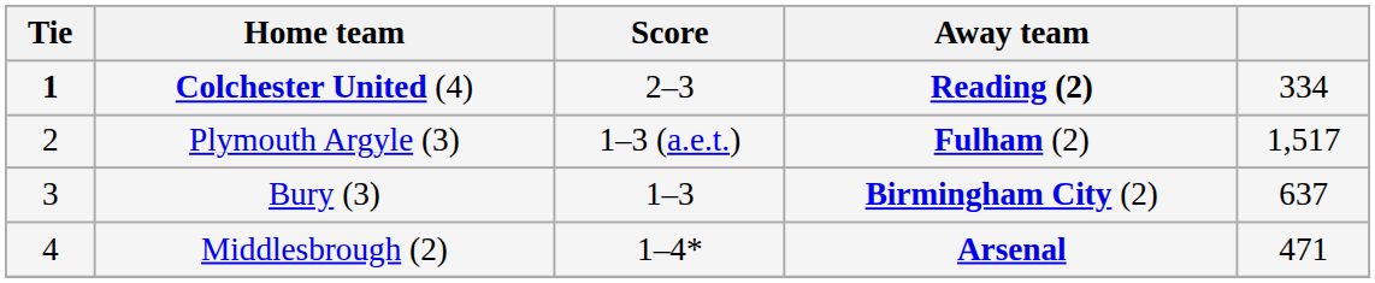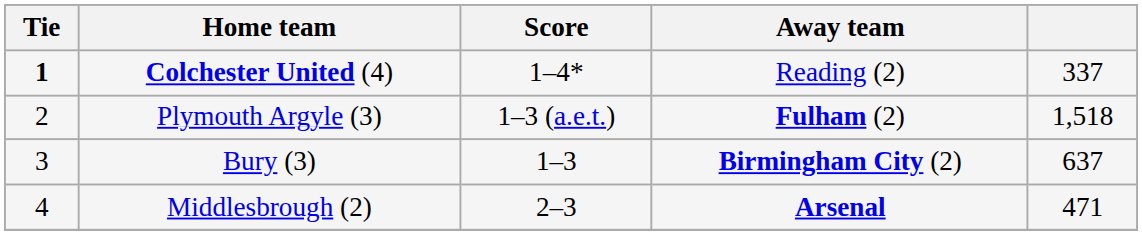 <table class="wikitable" style="width: 600px; background:WhiteSmoke; text-align:center; font-size:90%">
 <tr>
 <th>Tie</th>
 <th>Home team</th>
 <th>Score</th>
 <th>Away team</th>
 <th></th>
 </tr>
 <tr>
 <td><strong>1</strong></td>
 <td><strong><a href='#'>Colchester United</a></strong> (4)</td>
-<td>2–3</td>
-<td><strong><a href='#'>Reading</a> (2)</strong></td>
-<td>334</td>
+<td>1–4*</td>
+<td><a href='#'>Reading</a> (2)</td>
+<td>337</td>
 </tr>
 <tr>
 <td>2</td>
 <td><a href='#'>Plymouth Argyle</a> (3)</td>
 <td>1–3 (<a href='#'>a.e.t.</a>)</td>
 <td><strong><a href='#'>Fulham</a></strong> (2)</td>
-<td>1,517</td>
+<td>1,518</td>
 </tr>
 <tr>
 <td>3</td>
 <td><a href='#'>Bury</a> (3)</td>
 <td>1–3</td>
 <td><strong><a href='#'>Birmingham City</a></strong> (2)</td>
 <td>637</td>
 </tr>
 <tr>
 <td>4</td>
 <td><a href='#'>Middlesbrough</a> (2)</td>
-<td>1–4*</td>
+<td>2–3</td>
 <td><strong><a href='#'>Arsenal</a></strong></td>
 <td>471</td>
 </tr>
 <tr>
 </tr>
 </table>
